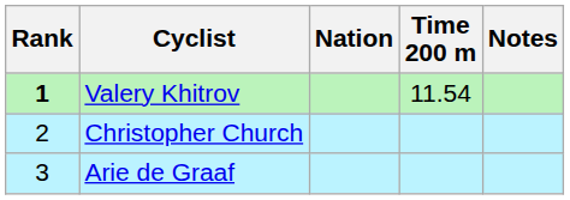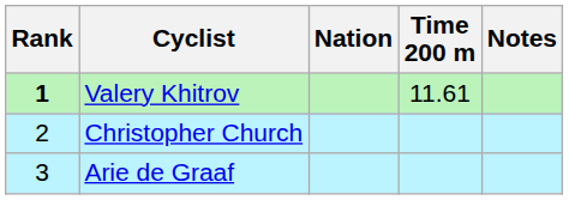 <table class="wikitable sortable" style="text-align:center">
 <tr>
 <th>Rank</th>
 <th>Cyclist</th>
 <th>Nation</th>
 <th>Time<br>200 m</th>
 <th>Notes</th>
 </tr>
 <tr bgcolor=bbf3bb>
 <td><strong>1</strong></td>
 <td align=left><a href='#'>Valery Khitrov</a></td>
 <td align=left></td>
-<td>11.54</td>
+<td>11.61</td>
 <td></td>
 </tr>
 <tr bgcolor=bbf3ff>
 <td>2</td>
 <td align=left><a href='#'>Christopher Church</a></td>
 <td align=left></td>
 <td></td>
 <td></td>
 </tr>
 <tr bgcolor=bbf3ff>
 <td>3</td>
 <td align=left><a href='#'>Arie de Graaf</a></td>
 <td align=left></td>
 <td></td>
 <td></td>
 </tr>
 </table>
